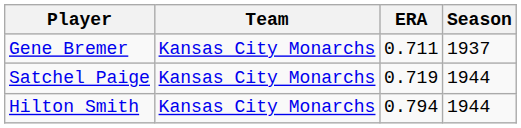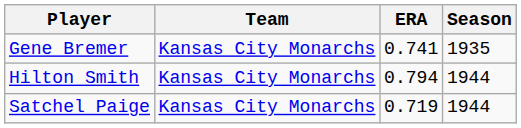 <table class="wikitable">
 <tr>
 <th>Player</th>
 <th>Team</th>
 <th>ERA</th>
 <th>Season</th>
 </tr>
 <tr>
 <td><a href='#'>Gene Bremer</a></td>
 <td><a href='#'>Kansas City Monarchs</a></td>
-<td>0.711</td>
-<td>1937</td>
+<td>0.741</td>
+<td>1935</td>
+</tr>
+<tr>
+<td><a href='#'>Hilton Smith</a></td>
+<td><a href='#'>Kansas City Monarchs</a></td>
+<td>0.794</td>
+<td>1944</td>
 </tr>
 <tr>
 <td><a href='#'>Satchel Paige</a></td>
 <td><a href='#'>Kansas City Monarchs</a></td>
 <td>0.719</td>
 <td>1944</td>
 </tr>
-<tr>
-<td><a href='#'>Hilton Smith</a></td>
-<td><a href='#'>Kansas City Monarchs</a></td>
-<td>0.794</td>
-<td>1944</td>
-</tr>
 </table>
